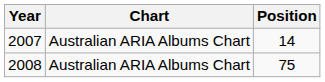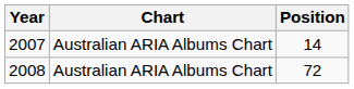 <table class="wikitable sortable">
 <tr>
 <th style="text-align:center;">Year</th>
 <th style="text-align:center;">Chart</th>
 <th style="text-align:center;">Position</th>
 </tr>
 <tr>
 <td style="text-align:center;">2007</td>
 <td align="left">Australian ARIA Albums Chart</td>
 <td style="text-align:center;">14</td>
 </tr>
 <tr>
 <td style="text-align:center;">2008</td>
 <td align="left">Australian ARIA Albums Chart</td>
-<td style="text-align:center;">75</td>
+<td style="text-align:center;">72</td>
 </tr>
 </table>
